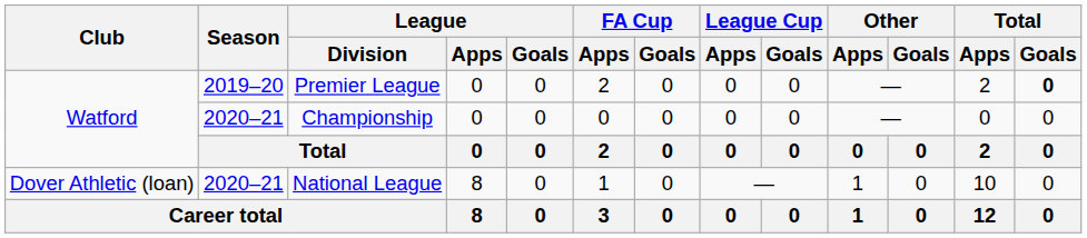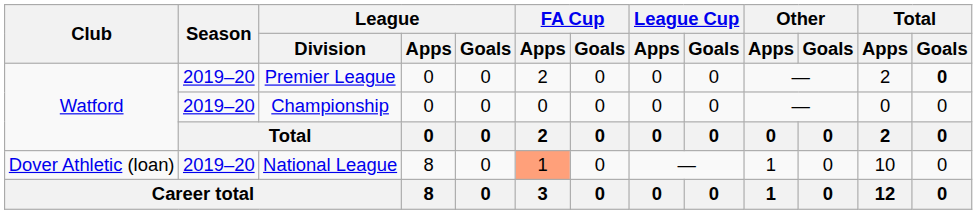 <table class="wikitable" style="text-align: center">
 <tr>
 <th rowspan="2">Club</th>
 <th rowspan="2">Season</th>
 <th colspan="3">League</th>
 <th colspan="2"><a href='#'>FA Cup</a></th>
 <th colspan="2"><a href='#'>League Cup</a></th>
 <th colspan="2">Other</th>
 <th colspan="2">Total</th>
 </tr>
 <tr>
 <th>Division</th>
 <th>Apps</th>
 <th>Goals</th>
 <th>Apps</th>
 <th>Goals</th>
 <th>Apps</th>
 <th>Goals</th>
 <th>Apps</th>
 <th>Goals</th>
 <th>Apps</th>
 <th>Goals</th>
 </tr>
 <tr>
 <td rowspan="3"><a href='#'>Watford</a></td>
 <td><a href='#'>2019–20</a></td>
 <td><a href='#'>Premier League</a></td>
 <td>0</td>
 <td>0</td>
 <td>2</td>
 <td>0</td>
 <td>0</td>
 <td>0</td>
 <td colspan="2">—</td>
 <td>2</td>
 <td><strong>0</strong></td>
 </tr>
 <tr>
-<td><a href='#'>2020–21</a></td>
+<td><a href='#'>2019–20</a></td>
 <td><a href='#'>Championship</a></td>
 <td>0</td>
 <td>0</td>
 <td>0</td>
 <td>0</td>
 <td>0</td>
 <td>0</td>
 <td colspan="2">—</td>
 <td>0</td>
 <td>0</td>
 </tr>
 <tr>
 <th colspan="2">Total</th>
 <th>0</th>
 <th>0</th>
 <th>2</th>
 <th>0</th>
 <th>0</th>
 <th>0</th>
 <th>0</th>
 <th>0</th>
 <th>2</th>
 <th>0</th>
 </tr>
 <tr>
 <td><a href='#'>Dover Athletic</a> (loan)</td>
-<td><a href='#'>2020–21</a></td>
+<td><a href='#'>2019–20</a></td>
 <td><a href='#'>National League</a></td>
 <td>8</td>
 <td>0</td>
-<td>1</td>
+<td style="background: lightsalmon;">1</td>
 <td>0</td>
 <td colspan="2">—</td>
 <td>1</td>
 <td>0</td>
 <td>10</td>
 <td>0</td>
 </tr>
 <tr>
 <th colspan="3">Career total</th>
 <th>8</th>
 <th>0</th>
 <th>3</th>
 <th>0</th>
 <th>0</th>
 <th>0</th>
 <th>1</th>
 <th>0</th>
 <th>12</th>
 <th>0</th>
 </tr>
 </table>
